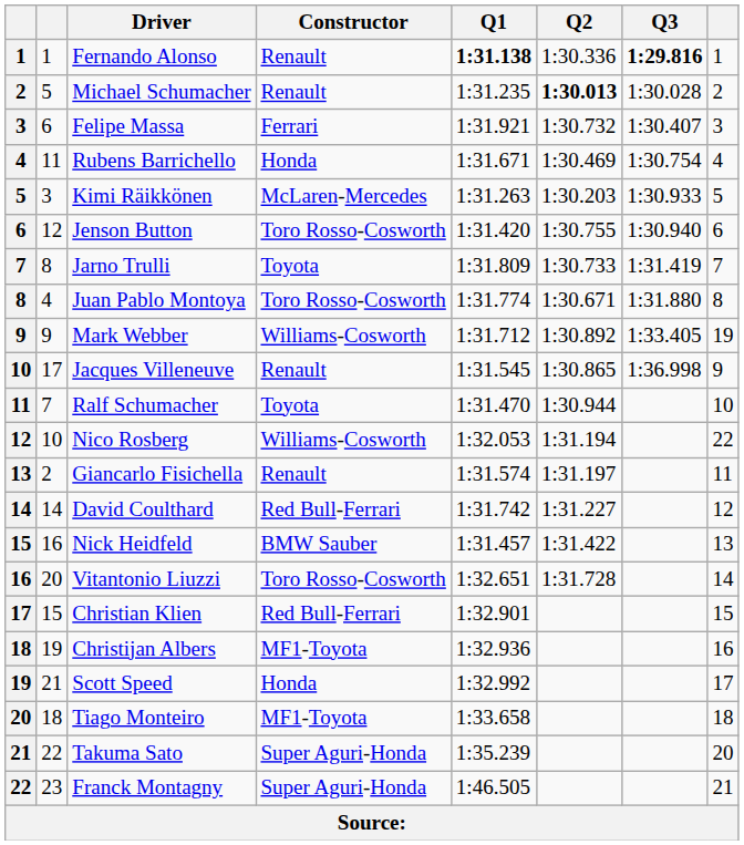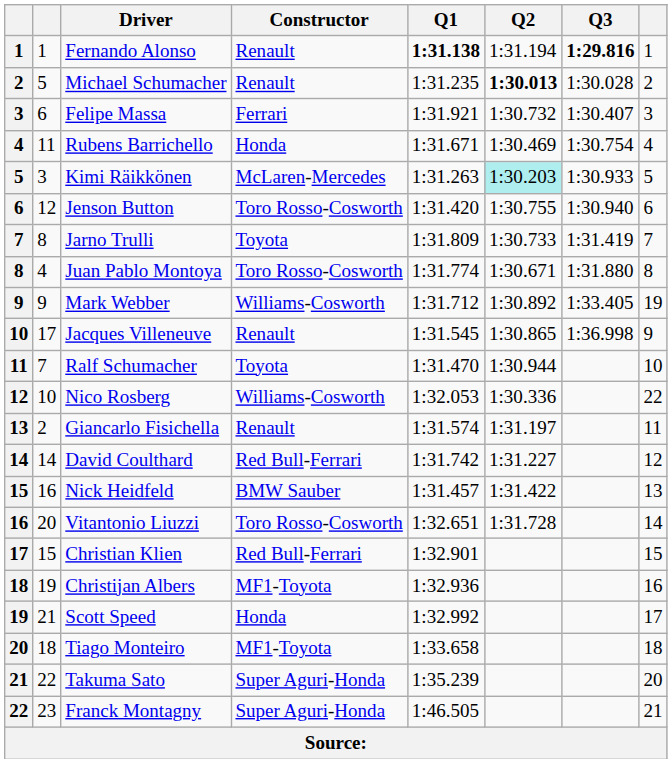 <table class="wikitable sortable" style="font-size: 85%;">
 <tr>
 <th></th>
 <th></th>
 <th>Driver</th>
 <th>Constructor</th>
 <th>Q1</th>
 <th>Q2</th>
 <th>Q3</th>
 <th></th>
 </tr>
 <tr>
 <th>1</th>
 <td>1</td>
 <td> <a href='#'>Fernando Alonso</a></td>
 <td><a href='#'>Renault</a></td>
 <td><strong>1:31.138</strong></td>
-<td>1:30.336</td>
+<td>1:31.194</td>
 <td><strong>1:29.816</strong></td>
 <td>1</td>
 </tr>
 <tr>
 <th>2</th>
 <td>5</td>
 <td> <a href='#'>Michael Schumacher</a></td>
 <td><a href='#'>Renault</a></td>
 <td>1:31.235</td>
 <td><strong>1:30.013</strong></td>
 <td>1:30.028</td>
 <td>2</td>
 </tr>
 <tr>
 <th>3</th>
 <td>6</td>
 <td> <a href='#'>Felipe Massa</a></td>
 <td><a href='#'>Ferrari</a></td>
 <td>1:31.921</td>
 <td>1:30.732</td>
 <td>1:30.407</td>
 <td>3</td>
 </tr>
 <tr>
 <th>4</th>
 <td>11</td>
 <td> <a href='#'>Rubens Barrichello</a></td>
 <td><a href='#'>Honda</a></td>
 <td>1:31.671</td>
 <td>1:30.469</td>
 <td>1:30.754</td>
 <td>4</td>
 </tr>
 <tr>
 <th>5</th>
 <td>3</td>
 <td> <a href='#'>Kimi Räikkönen</a></td>
 <td><a href='#'>McLaren</a>-<a href='#'>Mercedes</a></td>
 <td>1:31.263</td>
-<td>1:30.203</td>
+<td style="background: paleturquoise;">1:30.203</td>
 <td>1:30.933</td>
 <td>5</td>
 </tr>
 <tr>
 <th>6</th>
 <td>12</td>
 <td> <a href='#'>Jenson Button</a></td>
 <td><a href='#'>Toro Rosso</a>-<a href='#'>Cosworth</a></td>
 <td>1:31.420</td>
 <td>1:30.755</td>
 <td>1:30.940</td>
 <td>6</td>
 </tr>
 <tr>
 <th>7</th>
 <td>8</td>
 <td> <a href='#'>Jarno Trulli</a></td>
 <td><a href='#'>Toyota</a></td>
 <td>1:31.809</td>
 <td>1:30.733</td>
 <td>1:31.419</td>
 <td>7</td>
 </tr>
 <tr>
 <th>8</th>
 <td>4</td>
 <td> <a href='#'>Juan Pablo Montoya</a></td>
 <td><a href='#'>Toro Rosso</a>-<a href='#'>Cosworth</a></td>
 <td>1:31.774</td>
 <td>1:30.671</td>
 <td>1:31.880</td>
 <td>8</td>
 </tr>
 <tr>
 <th>9</th>
 <td>9</td>
 <td> <a href='#'>Mark Webber</a></td>
 <td><a href='#'>Williams</a>-<a href='#'>Cosworth</a></td>
 <td>1:31.712</td>
 <td>1:30.892</td>
 <td>1:33.405</td>
 <td>19</td>
 </tr>
 <tr>
 <th>10</th>
 <td>17</td>
 <td> <a href='#'>Jacques Villeneuve</a></td>
 <td><a href='#'>Renault</a></td>
 <td>1:31.545</td>
 <td>1:30.865</td>
 <td>1:36.998</td>
 <td>9</td>
 </tr>
 <tr>
 <th>11</th>
 <td>7</td>
 <td> <a href='#'>Ralf Schumacher</a></td>
 <td><a href='#'>Toyota</a></td>
 <td>1:31.470</td>
 <td>1:30.944</td>
 <td></td>
 <td>10</td>
 </tr>
 <tr>
 <th>12</th>
 <td>10</td>
 <td> <a href='#'>Nico Rosberg</a></td>
 <td><a href='#'>Williams</a>-<a href='#'>Cosworth</a></td>
 <td>1:32.053</td>
-<td>1:31.194</td>
+<td>1:30.336</td>
 <td></td>
 <td>22</td>
 </tr>
 <tr>
 <th>13</th>
 <td>2</td>
 <td> <a href='#'>Giancarlo Fisichella</a></td>
 <td><a href='#'>Renault</a></td>
 <td>1:31.574</td>
 <td>1:31.197</td>
 <td></td>
 <td>11</td>
 </tr>
 <tr>
 <th>14</th>
 <td>14</td>
 <td> <a href='#'>David Coulthard</a></td>
 <td><a href='#'>Red Bull</a>-<a href='#'>Ferrari</a></td>
 <td>1:31.742</td>
 <td>1:31.227</td>
 <td></td>
 <td>12</td>
 </tr>
 <tr>
 <th>15</th>
 <td>16</td>
 <td> <a href='#'>Nick Heidfeld</a></td>
 <td><a href='#'>BMW Sauber</a></td>
 <td>1:31.457</td>
 <td>1:31.422</td>
 <td></td>
 <td>13</td>
 </tr>
 <tr>
 <th>16</th>
 <td>20</td>
 <td> <a href='#'>Vitantonio Liuzzi</a></td>
 <td><a href='#'>Toro Rosso</a>-<a href='#'>Cosworth</a></td>
 <td>1:32.651</td>
 <td>1:31.728</td>
 <td></td>
 <td>14</td>
 </tr>
 <tr>
 <th>17</th>
 <td>15</td>
 <td> <a href='#'>Christian Klien</a></td>
 <td><a href='#'>Red Bull</a>-<a href='#'>Ferrari</a></td>
 <td>1:32.901</td>
 <td></td>
 <td></td>
 <td>15</td>
 </tr>
 <tr>
 <th>18</th>
 <td>19</td>
 <td> <a href='#'>Christijan Albers</a></td>
 <td><a href='#'>MF1</a>-<a href='#'>Toyota</a></td>
 <td>1:32.936</td>
 <td></td>
 <td></td>
 <td>16</td>
 </tr>
 <tr>
 <th>19</th>
 <td>21</td>
 <td> <a href='#'>Scott Speed</a></td>
 <td><a href='#'>Honda</a></td>
 <td>1:32.992</td>
 <td></td>
 <td></td>
 <td>17</td>
 </tr>
 <tr>
 <th>20</th>
 <td>18</td>
 <td> <a href='#'>Tiago Monteiro</a></td>
 <td><a href='#'>MF1</a>-<a href='#'>Toyota</a></td>
 <td>1:33.658</td>
 <td></td>
 <td></td>
 <td>18</td>
 </tr>
 <tr>
 <th>21</th>
 <td>22</td>
 <td> <a href='#'>Takuma Sato</a></td>
 <td><a href='#'>Super Aguri</a>-<a href='#'>Honda</a></td>
 <td>1:35.239</td>
 <td></td>
 <td></td>
 <td>20</td>
 </tr>
 <tr>
 <th>22</th>
 <td>23</td>
 <td> <a href='#'>Franck Montagny</a></td>
 <td><a href='#'>Super Aguri</a>-<a href='#'>Honda</a></td>
 <td>1:46.505</td>
 <td></td>
 <td></td>
 <td>21</td>
 </tr>
 <tr>
 <th colspan="8">Source:</th>
 </tr>
 </table>
